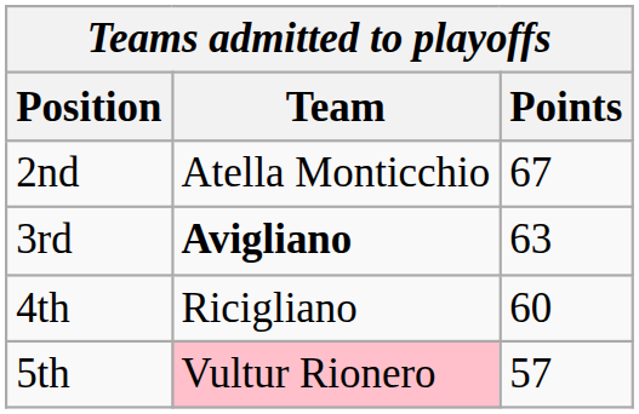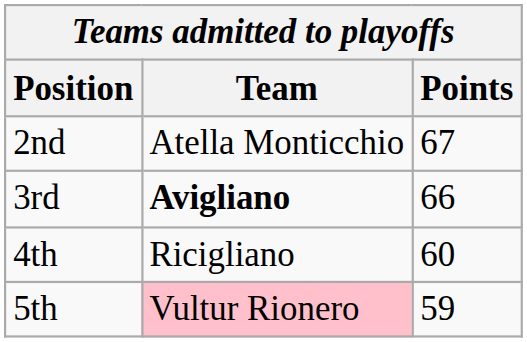 <table class="wikitable">
 <tr>
 <th colspan="3"><em>Teams admitted to playoffs</em></th>
 </tr>
 <tr>
 <th>Position</th>
 <th>Team</th>
 <th>Points</th>
 </tr>
 <tr>
 <td>2nd</td>
 <td>Atella Monticchio</td>
 <td>67</td>
 </tr>
 <tr>
 <td>3rd</td>
 <td><strong>Avigliano</strong></td>
-<td>63</td>
+<td>66</td>
 </tr>
 <tr>
 <td>4th</td>
 <td>Ricigliano</td>
 <td>60</td>
 </tr>
 <tr>
 <td>5th</td>
 <td style="background: pink;">Vultur Rionero</td>
-<td>57</td>
+<td>59</td>
 </tr>
 </table>
